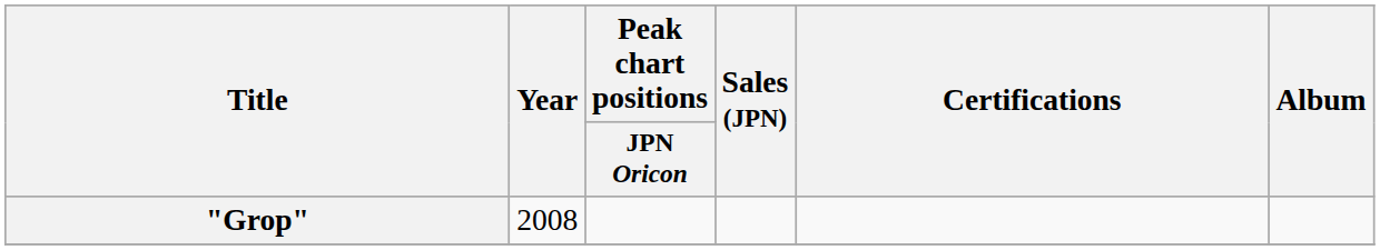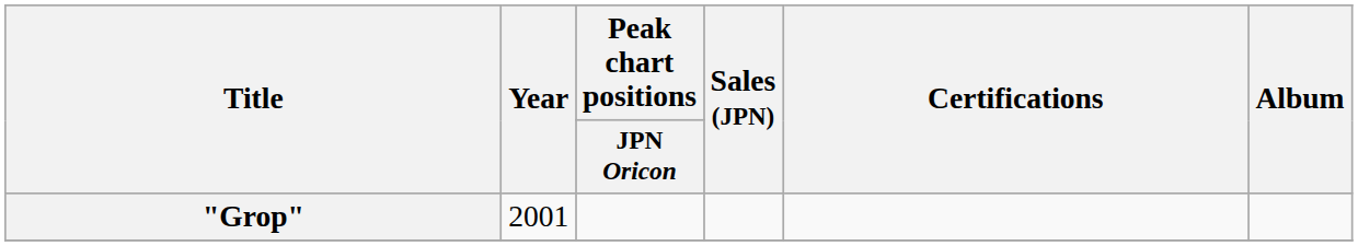 <table class="wikitable plainrowheaders" style="text-align:center;">
 <tr>
 <th scope="col" rowspan="2" style="width:16em;">Title</th>
 <th scope="col" rowspan="2">Year</th>
 <th scope="col" colspan="1">Peak chart positions</th>
 <th scope="col" rowspan="2">Sales<br><small>(JPN)</small></th>
 <th scope="col" rowspan="2" style="width:15em;">Certifications</th>
 <th scope="col" rowspan="2">Album</th>
 </tr>
 <tr>
 <th style="width:3em;font-size:85%">JPN <em>Oricon</em><br></th>
 </tr>
 <tr>
 <th scope="row">"Grop"</th>
-<td>2008</td>
+<td>2001</td>
 <td></td>
 <td></td>
 <td></td>
 <td></td>
 </tr>
 <tr>
 </tr>
 </table>
